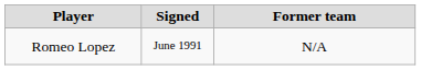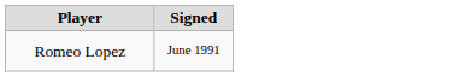 <table class="wikitable" style="text-align: center">
 <tr align="center" bgcolor="#dddddd">
 <td style="width:140px"><strong>Player</strong></td>
 <td style="width:70px"><strong>Signed</strong></td>
-<td style="width:210px"><strong>Former team</strong></td>
 </tr>
 <tr style="height:40px">
 <td>Romeo Lopez</td>
 <td style="font-size: 80%">June 1991</td>
-<td>N/A</td>
 </tr>
 </table>
